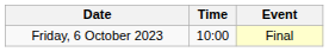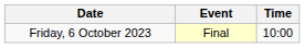 <table class = "wikitable" style="text-align:center;">
 <tr>
 <th width=220>Date</th>
+<th width=100>Event</th>
 <th width=50>Time</th>
-<th width=100>Event</th>
 </tr>
 <tr>
 <td>Friday, 6 October 2023</td>
+<td bgcolor=ffffcc>Final</td>
 <td>10:00</td>
-<td bgcolor=ffffcc>Final</td>
 </tr>
 </table>
